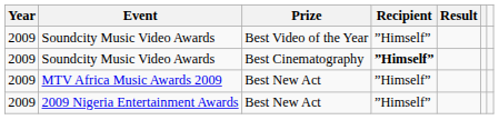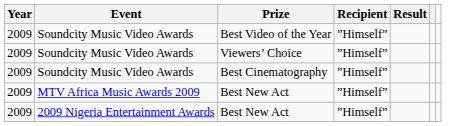 <table class ="sortable wikitable">
 <tr>
 <th scope="col">Year</th>
 <th scope="col">Event</th>
 <th scope="col">Prize</th>
 <th scope="col">Recipient</th>
 <th scope="col">Result</th>
 <th scope="col" class="unsortable"></th>
 </tr>
 <tr>
 <td rowspan=“3”>2009</td>
 <td>Soundcity Music Video Awards</td>
 <td>Best Video of the Year</td>
 <td>”Himself”</td>
 <td></td>
 <td></td>
 <td></td>
 </tr>
 <tr>
 <td>2009</td>
 <td>Soundcity Music Video Awards</td>
+<td>Viewers’ Choice</td>
+<td>”Himself”</td>
+<td></td>
+<td></td>
+<td></td>
+</tr>
+<tr>
+<td>2009</td>
+<td>Soundcity Music Video Awards</td>
 <td>Best Cinematography</td>
-<td><strong>”Himself”</strong></td>
+<td>”Himself”</td>
 <td></td>
 <td></td>
 <td></td>
 </tr>
 <tr>
 <td rowspan=“2”>2009</td>
 <td><a href='#'>MTV Africa Music Awards 2009</a></td>
 <td>Best New Act</td>
 <td>”Himself”</td>
 <td></td>
 <td></td>
 <td></td>
 </tr>
 <tr>
 <td>2009</td>
 <td><a href='#'>2009 Nigeria Entertainment Awards</a></td>
 <td>Best New Act</td>
 <td>”Himself”</td>
 <td></td>
 <td></td>
 <td></td>
 </tr>
 </table>
